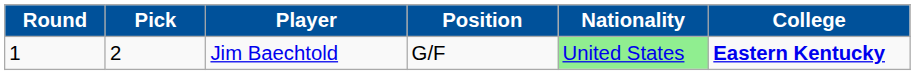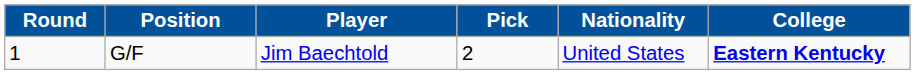 <table class="wikitable sortable sortable">
 <tr>
 <th style="background:#00519a; color:white" width="10%">Round</th>
+<th style="background:#00519a; color:white" width="15%">Position</th>
+<th style="background:#00519a; color:white" width="20%">Player</th>
 <th style="background:#00519a; color:white" width="10%">Pick</th>
-<th style="background:#00519a; color:white" width="20%">Player</th>
-<th style="background:#00519a; color:white" width="15%">Position</th>
 <th style="background:#00519a; color:white" width="15%">Nationality</th>
 <th style="background:#00519a; color:white" width="20%">College</th>
 </tr>
 <tr>
 <td>1</td>
+<td>G/F</td>
+<td><a href='#'>Jim Baechtold</a></td>
 <td>2</td>
-<td><a href='#'>Jim Baechtold</a></td>
-<td>G/F</td>
-<td style="background: lightgreen;"> <a href='#'>United States</a></td>
+<td> <a href='#'>United States</a></td>
 <td><strong><a href='#'>Eastern Kentucky</a></strong></td>
 </tr>
 </table>
